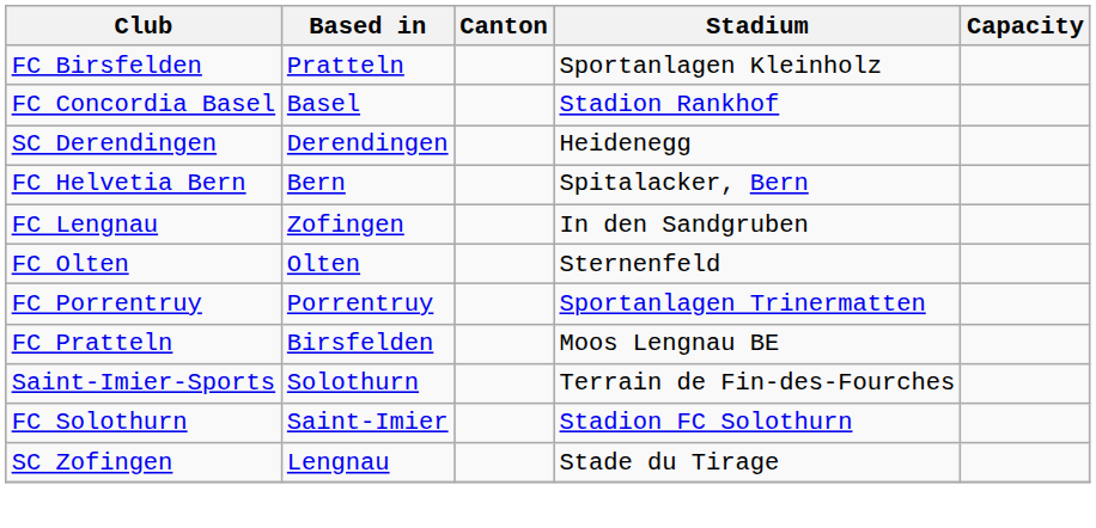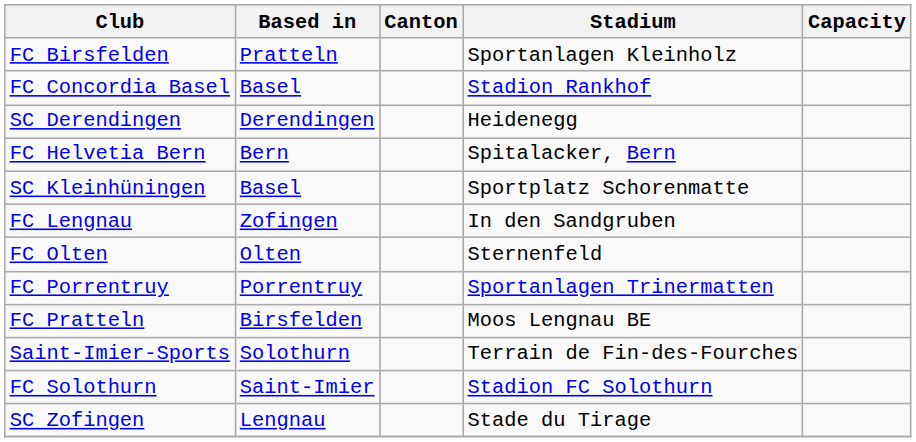 <table class="wikitable">
 <tr>
 <th>Club</th>
 <th>Based in</th>
 <th>Canton</th>
 <th>Stadium</th>
 <th>Capacity</th>
 </tr>
 <tr>
 <td><a href='#'>FC Birsfelden</a></td>
 <td><a href='#'>Pratteln</a></td>
 <td></td>
 <td>Sportanlagen Kleinholz</td>
 <td></td>
 </tr>
 <tr>
 <td><a href='#'>FC Concordia Basel</a></td>
 <td><a href='#'>Basel</a></td>
 <td></td>
 <td><a href='#'>Stadion Rankhof</a></td>
 <td></td>
 </tr>
 <tr>
 <td><a href='#'>SC Derendingen</a></td>
 <td><a href='#'>Derendingen</a></td>
 <td></td>
 <td>Heidenegg</td>
 <td></td>
 </tr>
 <tr>
 <td><a href='#'>FC Helvetia Bern</a></td>
 <td><a href='#'>Bern</a></td>
 <td></td>
 <td>Spitalacker, <a href='#'>Bern</a></td>
+<td></td>
+</tr>
+<tr>
+<td><a href='#'>SC Kleinhüningen</a></td>
+<td><a href='#'>Basel</a></td>
+<td></td>
+<td>Sportplatz Schorenmatte</td>
 <td></td>
 </tr>
 <tr>
 <td><a href='#'>FC Lengnau</a></td>
 <td><a href='#'>Zofingen</a></td>
 <td></td>
 <td>In den Sandgruben</td>
 <td></td>
 </tr>
 <tr>
 <td><a href='#'>FC Olten</a></td>
 <td><a href='#'>Olten</a></td>
 <td></td>
 <td>Sternenfeld</td>
 <td></td>
 </tr>
 <tr>
 <td><a href='#'>FC Porrentruy</a></td>
 <td><a href='#'>Porrentruy</a></td>
 <td></td>
 <td><a href='#'>Sportanlagen Trinermatten</a></td>
 <td></td>
 </tr>
 <tr>
 <td><a href='#'>FC Pratteln</a></td>
 <td><a href='#'>Birsfelden</a></td>
 <td></td>
 <td>Moos Lengnau BE</td>
 <td></td>
 </tr>
 <tr>
 <td><a href='#'>Saint-Imier-Sports</a></td>
 <td><a href='#'>Solothurn</a></td>
 <td></td>
 <td>Terrain de Fin-des-Fourches</td>
 <td></td>
 </tr>
 <tr>
 <td><a href='#'>FC Solothurn</a></td>
 <td><a href='#'>Saint-Imier</a></td>
 <td></td>
 <td><a href='#'>Stadion FC Solothurn</a></td>
 <td></td>
 </tr>
 <tr>
 <td><a href='#'>SC Zofingen</a></td>
 <td><a href='#'>Lengnau</a></td>
 <td></td>
 <td>Stade du Tirage</td>
 <td></td>
 </tr>
 <tr>
 </tr>
 </table>
